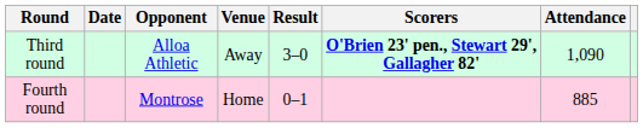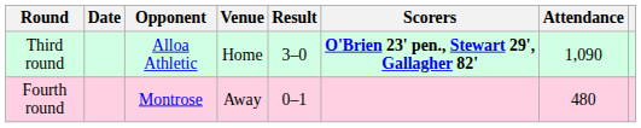 <table class="wikitable" style="text-align:center;">
 <tr>
 <th>Round</th>
 <th>Date</th>
 <th>Opponent</th>
 <th>Venue</th>
 <th>Result</th>
 <th>Scorers</th>
 <th>Attendance</th>
 <th></th>
 </tr>
 <tr style="background-color: #d0ffe3;">
 <td>Third round</td>
 <td></td>
 <td><a href='#'>Alloa Athletic</a></td>
-<td>Away</td>
+<td>Home</td>
 <td>3–0</td>
 <td><strong><a href='#'>O'Brien</a> 23' pen., <a href='#'>Stewart</a> 29', <a href='#'>Gallagher</a> 82'</strong></td>
 <td>1,090</td>
 <td></td>
 </tr>
 <tr style="background-color: #ffd0e3;">
 <td>Fourth round</td>
 <td></td>
 <td><a href='#'>Montrose</a></td>
-<td>Home</td>
+<td>Away</td>
 <td>0–1</td>
 <td></td>
-<td>885</td>
+<td>480</td>
 <td></td>
 </tr>
 </table>
